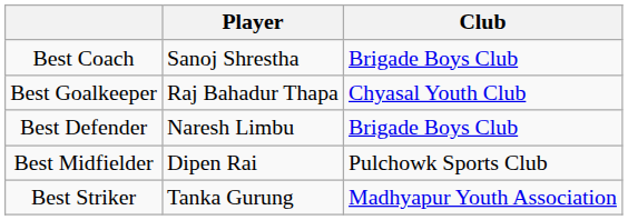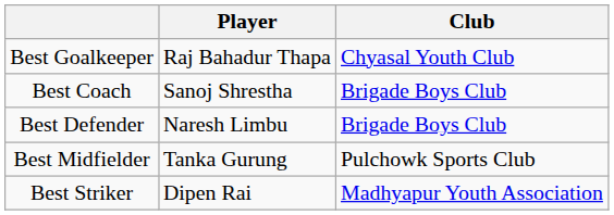 <table class="wikitable" style="text-align:center">
 <tr>
 <th></th>
 <th>Player</th>
 <th>Club</th>
 </tr>
 <tr>
+<td>Best Goalkeeper</td>
+<td align="left"> Raj Bahadur Thapa</td>
+<td align="left"><a href='#'>Chyasal Youth Club</a></td>
+</tr>
+<tr>
 <td>Best Coach</td>
 <td align="left"> Sanoj Shrestha</td>
 <td align="left"><a href='#'>Brigade Boys Club</a></td>
-</tr>
-<tr>
-<td>Best Goalkeeper</td>
-<td align="left"> Raj Bahadur Thapa</td>
-<td align="left"><a href='#'>Chyasal Youth Club</a></td>
 </tr>
 <tr>
 <td>Best Defender</td>
 <td align="left"> Naresh Limbu</td>
 <td align="left"><a href='#'>Brigade Boys Club</a></td>
 </tr>
 <tr>
 <td>Best Midfielder</td>
-<td align="left"> Dipen Rai</td>
+<td align="left"> Tanka Gurung</td>
 <td align="left">Pulchowk Sports Club</td>
 </tr>
 <tr>
 <td>Best Striker</td>
-<td align="left"> Tanka Gurung</td>
+<td align="left"> Dipen Rai</td>
 <td align="left"><a href='#'>Madhyapur Youth Association</a></td>
 </tr>
 </table>
